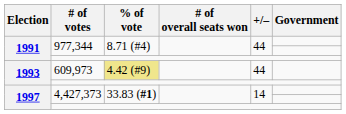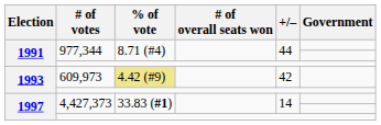 <table class=wikitable>
 <tr>
 <th>Election</th>
 <th># of<br>votes</th>
 <th>% of<br>vote</th>
 <th># of<br>overall seats won</th>
 <th>+/–</th>
 <th>Government</th>
 </tr>
 <tr>
 <th rowspan="3"><a href='#'>1991</a></th>
 <td rowspan="2">977,344</td>
 <td rowspan="2">8.71 (#4)</td>
 <td rowspan="2"></td>
 <td rowspan="2"> 44</td>
 <td></td>
 </tr>
 <tr>
 <td></td>
 </tr>
 <tr>
 <td colspan="5"></td>
 </tr>
 <tr>
 <th rowspan="2"><a href='#'>1993</a></th>
 <td>609,973</td>
 <td style="background: khaki;">4.42 (#9)</td>
 <td></td>
-<td> 44</td>
+<td> 42</td>
 <td></td>
 </tr>
 <tr>
 <td colspan="5"></td>
 </tr>
 <tr>
 <th rowspan="3"><a href='#'>1997</a></th>
 <td rowspan="2">4,427,373</td>
 <td rowspan="2">33.83 (<strong>#1</strong>)</td>
 <td rowspan="2"></td>
 <td rowspan="2"> 14</td>
 <td></td>
 </tr>
 <tr>
 <td></td>
 </tr>
 <tr>
 <td colspan="5"></td>
 </tr>
 </table>
